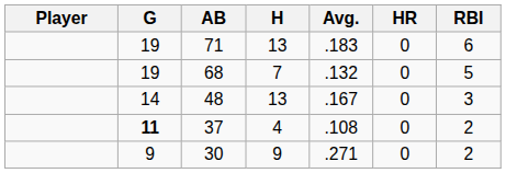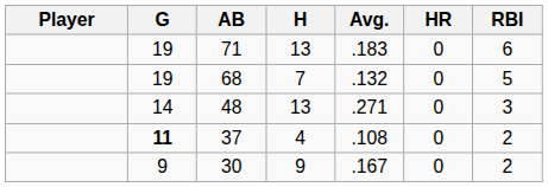 <table class="wikitable sortable">
 <tr>
 <th bgcolor="#DDDDFF" width="16%">Player</th>
 <th bgcolor="#DDDDFF" width="9%">G</th>
 <th bgcolor="#DDDDFF" width="9%">AB</th>
 <th bgcolor="#DDDDFF" width="9%">H</th>
 <th bgcolor="#DDDDFF" width="9%">Avg.</th>
 <th bgcolor="#DDDDFF" width="9%">HR</th>
 <th bgcolor="#DDDDFF" width="9%">RBI</th>
 </tr>
 <tr align="center">
 <td></td>
 <td>19</td>
 <td>71</td>
 <td>13</td>
 <td>.183</td>
 <td>0</td>
 <td>6</td>
 </tr>
 <tr align="center">
 <td></td>
 <td>19</td>
 <td>68</td>
 <td>7</td>
 <td>.132</td>
 <td>0</td>
 <td>5</td>
 </tr>
 <tr align="center">
 <td></td>
 <td>14</td>
 <td>48</td>
 <td>13</td>
-<td>.167</td>
+<td>.271</td>
 <td>0</td>
 <td>3</td>
 </tr>
 <tr align="center">
 <td></td>
 <td><strong>11</strong></td>
 <td>37</td>
 <td>4</td>
 <td>.108</td>
 <td>0</td>
 <td>2</td>
 </tr>
 <tr align="center">
 <td></td>
 <td>9</td>
 <td>30</td>
 <td>9</td>
-<td>.271</td>
+<td>.167</td>
 <td>0</td>
 <td>2</td>
 </tr>
 </table>
